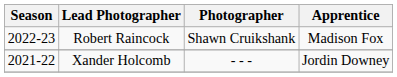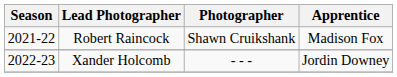 <table class="wikitable">
 <tr align="center"  bgcolor="#dddddd">
 <th>Season</th>
 <th>Lead Photographer</th>
 <th>Photographer</th>
 <th>Apprentice</th>
 </tr>
 <tr align="center">
-<td>2022-23</td>
+<td>2021-22</td>
 <td>Robert Raincock</td>
 <td>Shawn Cruikshank</td>
 <td>Madison Fox</td>
 </tr>
 <tr align="center" bgcolor="#eeeeee">
 </tr>
 <tr align="center">
-<td>2021-22</td>
+<td>2022-23</td>
 <td>Xander Holcomb</td>
 <td>- - -</td>
 <td>Jordin Downey</td>
 </tr>
 <tr align="center" bgcolor="#eeeeee">
 </tr>
 </table>
